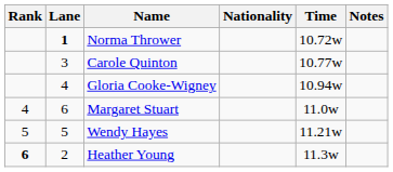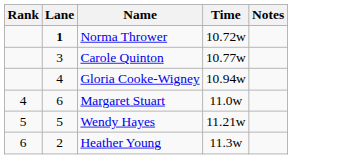 <table class="wikitable sortable" style=" text-align:center">
 <tr>
 <th>Rank</th>
 <th>Lane</th>
 <th>Name</th>
-<th>Nationality</th>
 <th>Time</th>
 <th>Notes</th>
 </tr>
 <tr>
 <td></td>
 <td><strong>1</strong></td>
 <td align=left><a href='#'>Norma Thrower</a></td>
-<td align=left></td>
 <td>10.72w</td>
 <td></td>
 </tr>
 <tr>
 <td></td>
 <td>3</td>
 <td align=left><a href='#'>Carole Quinton</a></td>
-<td align=left></td>
 <td>10.77w</td>
 <td></td>
 </tr>
 <tr>
 <td></td>
 <td>4</td>
 <td align=left><a href='#'>Gloria Cooke-Wigney</a></td>
-<td align=left></td>
 <td>10.94w</td>
 <td></td>
 </tr>
 <tr>
 <td>4</td>
 <td>6</td>
 <td align=left><a href='#'>Margaret Stuart</a></td>
-<td align=left></td>
 <td>11.0w</td>
 <td></td>
 </tr>
 <tr>
 <td>5</td>
 <td>5</td>
 <td align=left><a href='#'>Wendy Hayes</a></td>
-<td align=left></td>
 <td>11.21w</td>
 <td></td>
 </tr>
 <tr>
-<td><strong>6</strong></td>
+<td>6</td>
 <td>2</td>
 <td align=left><a href='#'>Heather Young</a></td>
-<td align=left></td>
 <td>11.3w</td>
 <td></td>
 </tr>
 </table>
